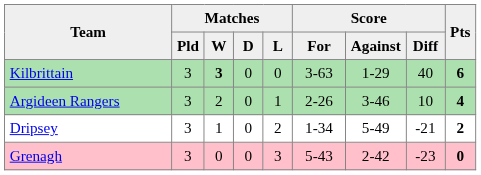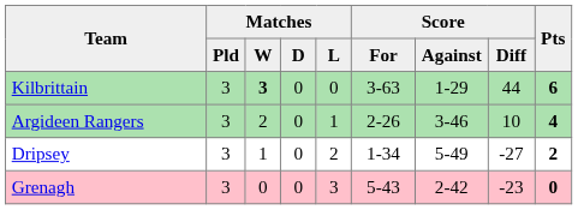 <table style=border-collapse:collapse border=1 cellspacing=0 cellpadding=5>
 <tr align=center bgcolor=#efefef>
 <th rowspan=2 width=165>Team</th>
 <th colspan=4>Matches</th>
 <th colspan=3>Score</th>
 <th rowspan=2width=20>Pts</th>
 </tr>
 <tr align=center bgcolor=#efefef>
 <th width=20>Pld</th>
 <th width=20>W</th>
 <th width=20>D</th>
 <th width=20>L</th>
 <th width=45>For</th>
 <th width=45>Against</th>
 <th width=30>Diff</th>
 </tr>
 <tr align=center  style="background:#ACE1AF;">
 <td style="text-align:left;"><a href='#'>Kilbrittain</a></td>
 <td>3</td>
 <td><strong>3</strong></td>
 <td>0</td>
 <td>0</td>
 <td>3-63</td>
 <td>1-29</td>
-<td>40</td>
+<td>44</td>
 <td><strong>6</strong></td>
 </tr>
 <tr align=center style="background:#ACE1AF;">
 <td style="text-align:left;"><a href='#'>Argideen Rangers</a></td>
 <td>3</td>
 <td>2</td>
 <td>0</td>
 <td>1</td>
 <td>2-26</td>
 <td>3-46</td>
 <td>10</td>
 <td><strong>4</strong></td>
 </tr>
 <tr align=center>
 <td style="text-align:left;"><a href='#'>Dripsey</a></td>
 <td>3</td>
 <td>1</td>
 <td>0</td>
 <td>2</td>
 <td>1-34</td>
 <td>5-49</td>
-<td>-21</td>
+<td>-27</td>
 <td><strong>2</strong></td>
 </tr>
 <tr align=center style="background:#FFC0CB;">
 <td style="text-align:left;"><a href='#'>Grenagh</a></td>
 <td>3</td>
 <td>0</td>
 <td>0</td>
 <td>3</td>
 <td>5-43</td>
 <td>2-42</td>
 <td>-23</td>
 <td><strong>0</strong></td>
 </tr>
 </table>
